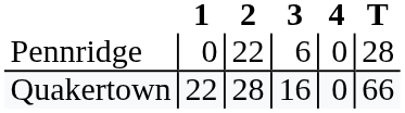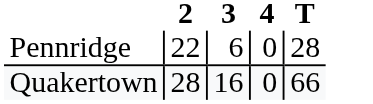 <table style="border-collapse: collapse;">
 <tr>
 <th style="text-align: left;"></th>
-<th style="text-align: center; padding: 0px 3px 0px 3px; width:12px;">1</th>
 <th style="text-align: center; padding: 0px 3px 0px 3px; width:12px;">2</th>
 <th style="text-align: center; padding: 0px 3px 0px 3px; width:12px;">3</th>
 <th style="text-align: center; padding: 0px 3px 0px 3px; width:12px;">4</th>
 <th style="text-align: center; padding: 0px 3px 0px 3px; width:12px;">T</th>
 </tr>
 <tr>
 <td style="text-align: left; border-bottom: 1px solid black; padding: 0px 3px 0px 3px;">Pennridge</td>
-<td style="border-left: 1px solid black; border-bottom: 1px solid black; text-align: right; padding: 0px 3px 0px 3px;">0</td>
 <td style="border-left: 1px solid black; border-bottom: 1px solid black; text-align: right; padding: 0px 3px 0px 3px;">22</td>
 <td style="border-left: 1px solid black; border-bottom: 1px solid black; text-align: right; padding: 0px 3px 0px 3px;">6</td>
 <td style="border-left: 1px solid black; border-bottom: 1px solid black; text-align: right; padding: 0px 3px 0px 3px;">0</td>
 <td style="border-left: 1px solid black; border-bottom: 1px solid black; text-align: right; padding: 0px 3px 0px 3px;">28</td>
 </tr>
 <tr>
 <td style="background: #f8f9fa; text-align: left; padding: 0px 3px 0px 3px;">Quakertown</td>
-<td style="background: #f8f9fa; border-left: 1px solid black; text-align: right; padding: 0px 3px 0px 3px;">22</td>
 <td style="background: #f8f9fa; border-left: 1px solid black; text-align: right; padding: 0px 3px 0px 3px;">28</td>
 <td style="background: #f8f9fa; border-left: 1px solid black; text-align: right; padding: 0px 3px 0px 3px;">16</td>
 <td style="background: #f8f9fa; border-left: 1px solid black; text-align: right; padding: 0px 3px 0px 3px;">0</td>
 <td style="background: #f8f9fa; border-left: 1px solid black; text-align: right; padding: 0px 3px 0px 3px;">66</td>
 </tr>
 </table>
